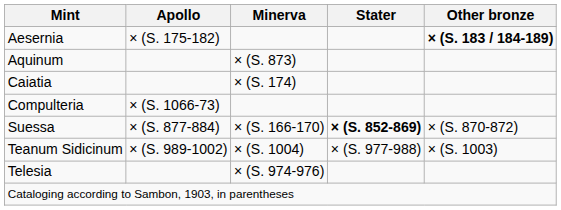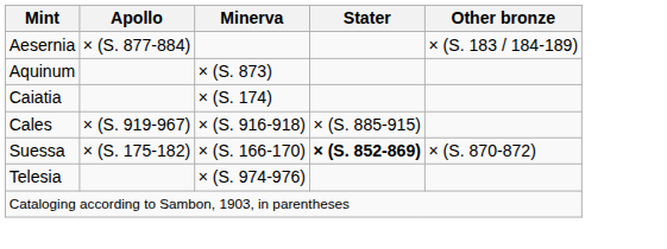 <table class="wikitable">
 <tr>
 <th>Mint</th>
 <th>Apollo</th>
 <th>Minerva</th>
 <th><strong>Stater</strong></th>
 <th>Other bronze</th>
 </tr>
 <tr>
 <td>Aesernia</td>
-<td>× (S. 175-182)</td>
+<td>× (S. 877-884)</td>
 <td></td>
 <td></td>
-<td><strong>× (S. 183 / 184-189)</strong></td>
+<td>× (S. 183 / 184-189)</td>
 </tr>
 <tr>
 <td>Aquinum</td>
 <td></td>
 <td>× (S. 873)</td>
 <td></td>
 <td></td>
 </tr>
 <tr>
 <td>Caiatia</td>
 <td></td>
 <td>× (S. 174)</td>
 <td></td>
 <td></td>
 </tr>
 <tr>
-<td>Compulteria</td>
-<td>× (S. 1066-73)</td>
-<td></td>
-<td></td>
+<td>Cales</td>
+<td>× (S. 919-967)</td>
+<td>× (S. 916-918)</td>
+<td>× (S. 885-915)</td>
 <td></td>
 </tr>
 <tr>
 <td>Suessa</td>
-<td>× (S. 877-884)</td>
+<td>× (S. 175-182)</td>
 <td>× (S. 166-170)</td>
 <td><strong>× (S. 852-869)</strong></td>
 <td>× (S. 870-872)</td>
-</tr>
-<tr>
-<td>Teanum Sidicinum</td>
-<td>× (S. 989-1002)</td>
-<td>× (S. 1004)</td>
-<td>× (S. 977-988)</td>
-<td>× (S. 1003)</td>
 </tr>
 <tr>
 <td>Telesia</td>
 <td></td>
 <td>× (S. 974-976)</td>
 <td></td>
 <td></td>
 </tr>
 <tr>
 <td colspan="5"><small>Cataloging according to Sambon, 1903, in parentheses</small></td>
 </tr>
 </table>
